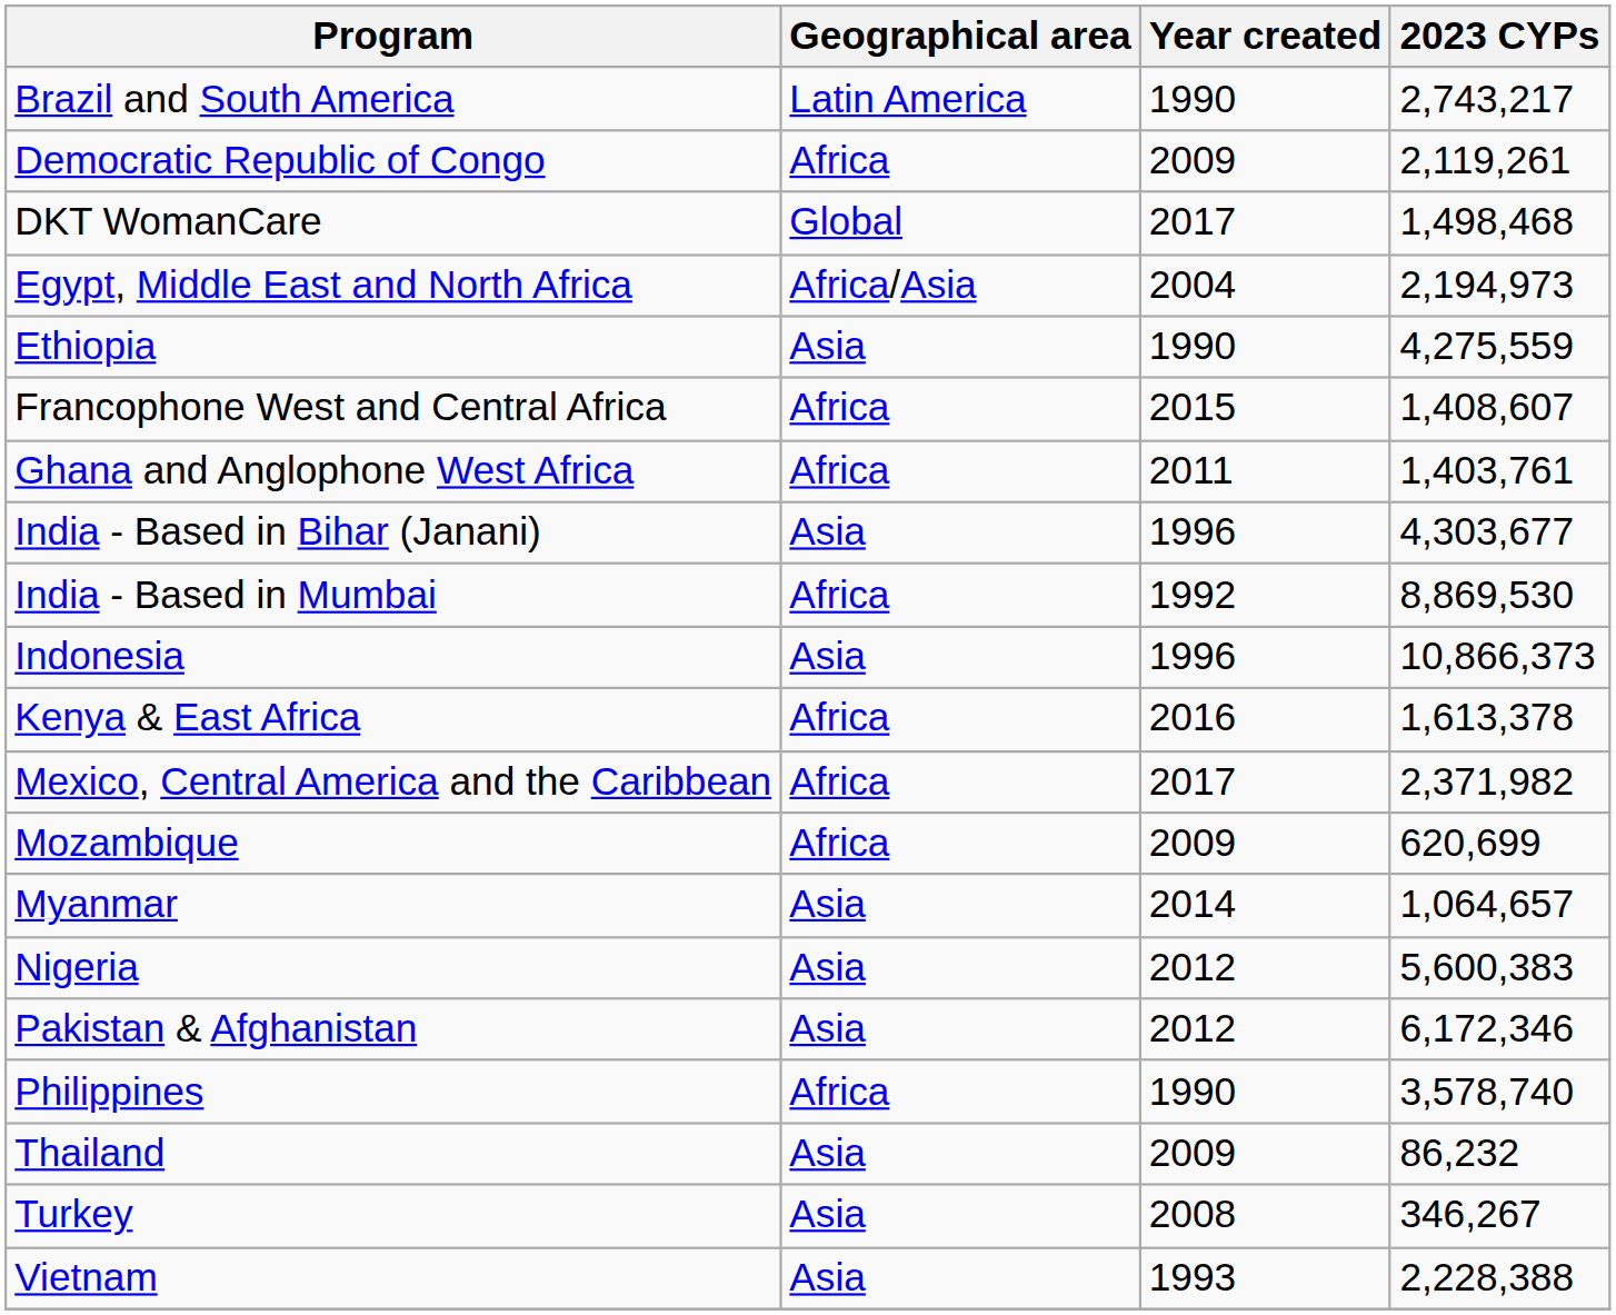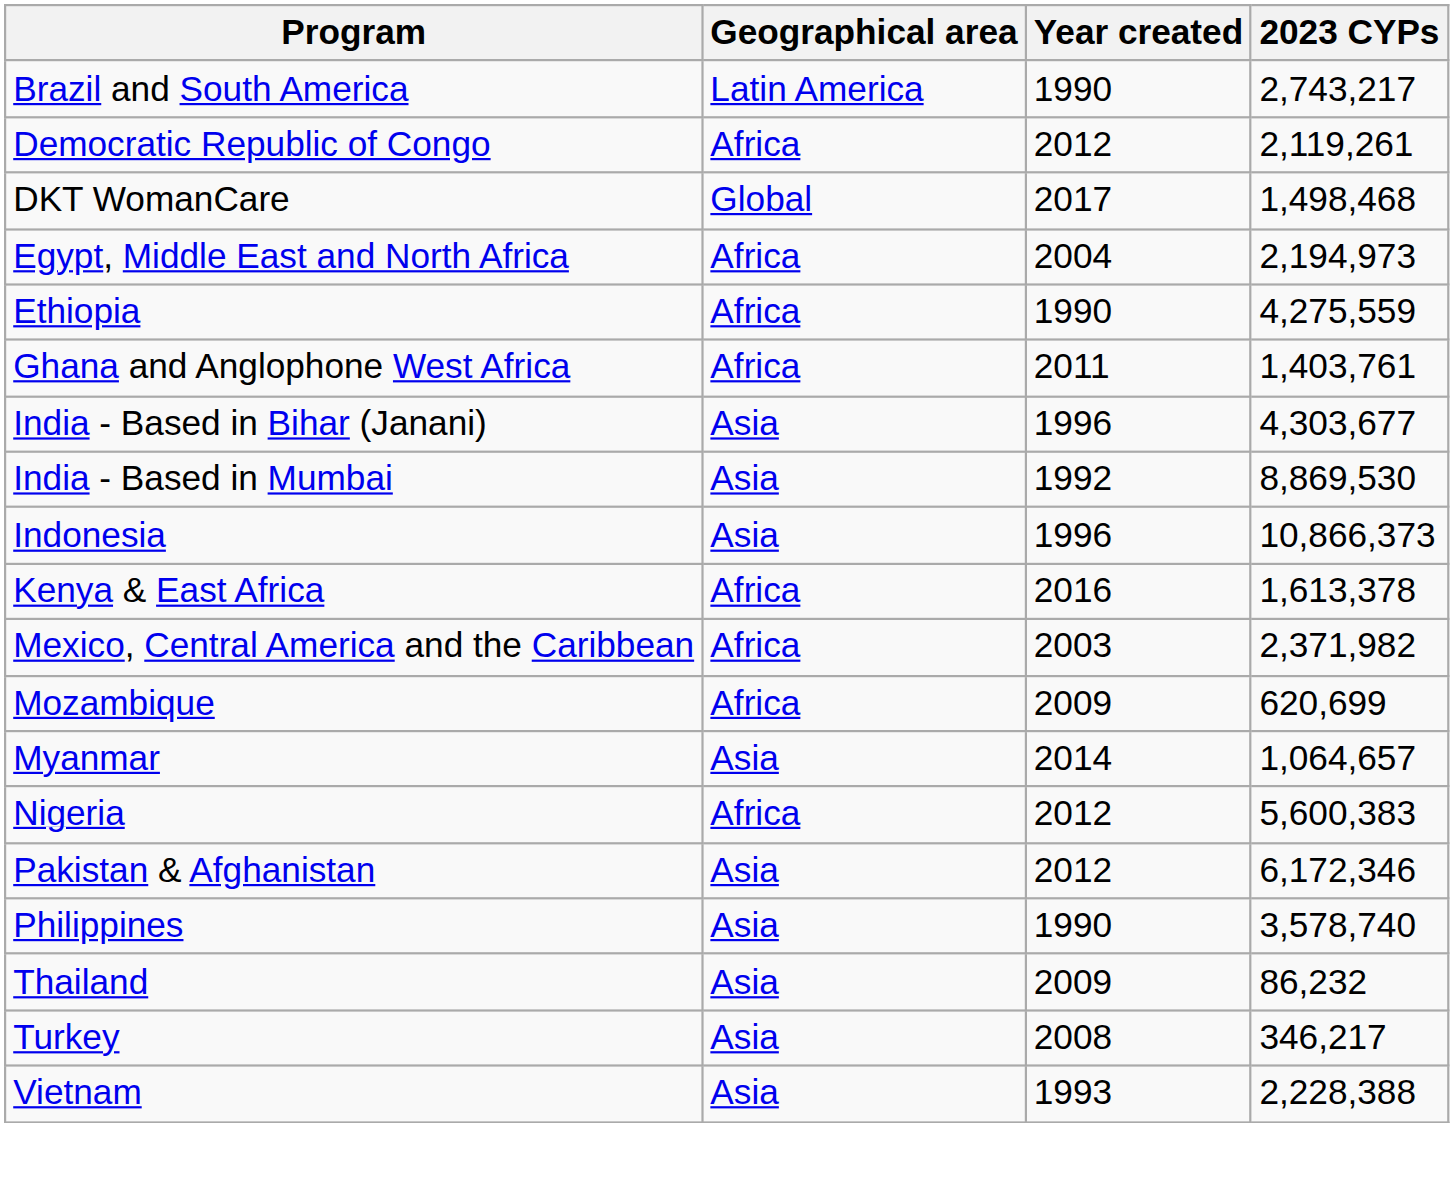 <table class="wikitable sortable">
 <tr>
 <th>Program</th>
 <th>Geographical area</th>
 <th>Year created</th>
 <th>2023 CYPs</th>
 </tr>
 <tr>
 <td><a href='#'>Brazil</a> and <a href='#'>South America</a></td>
 <td><a href='#'>Latin America</a></td>
 <td>1990</td>
 <td>2,743,217</td>
 </tr>
 <tr>
 <td><a href='#'>Democratic Republic of Congo</a></td>
 <td><a href='#'>Africa</a></td>
-<td>2009</td>
+<td>2012</td>
 <td>2,119,261</td>
 </tr>
 <tr>
 <td>DKT WomanCare</td>
 <td><a href='#'>Global</a></td>
 <td>2017</td>
 <td>1,498,468</td>
 </tr>
 <tr>
 <td><a href='#'>Egypt</a>, <a href='#'>Middle East and North Africa</a></td>
-<td><a href='#'>Africa</a>/<a href='#'>Asia</a></td>
+<td><a href='#'>Africa</a></td>
 <td>2004</td>
 <td>2,194,973</td>
 </tr>
 <tr>
 <td><a href='#'>Ethiopia</a></td>
-<td><a href='#'>Asia</a></td>
+<td><a href='#'>Africa</a></td>
 <td>1990</td>
 <td>4,275,559</td>
-</tr>
-<tr>
-<td>Francophone West and Central Africa</td>
-<td><a href='#'>Africa</a></td>
-<td>2015</td>
-<td>1,408,607</td>
 </tr>
 <tr>
 <td><a href='#'>Ghana</a> and Anglophone <a href='#'>West Africa</a></td>
 <td><a href='#'>Africa</a></td>
 <td>2011</td>
 <td>1,403,761</td>
 </tr>
 <tr>
 <td><a href='#'>India</a> - Based in <a href='#'>Bihar</a> (Janani)</td>
 <td><a href='#'>Asia</a></td>
 <td>1996</td>
 <td>4,303,677</td>
 </tr>
 <tr>
 <td><a href='#'>India</a> - Based in <a href='#'>Mumbai</a></td>
-<td><a href='#'>Africa</a></td>
+<td><a href='#'>Asia</a></td>
 <td>1992</td>
 <td>8,869,530</td>
 </tr>
 <tr>
 <td><a href='#'>Indonesia</a></td>
 <td><a href='#'>Asia</a></td>
 <td>1996</td>
 <td>10,866,373</td>
 </tr>
 <tr>
 <td><a href='#'>Kenya</a> & <a href='#'>East Africa</a></td>
 <td><a href='#'>Africa</a></td>
 <td>2016</td>
 <td>1,613,378</td>
 </tr>
 <tr>
 <td><a href='#'>Mexico</a>, <a href='#'>Central America</a> and the <a href='#'>Caribbean</a></td>
 <td><a href='#'>Africa</a></td>
-<td>2017</td>
+<td>2003</td>
 <td>2,371,982</td>
 </tr>
 <tr>
 <td><a href='#'>Mozambique</a></td>
 <td><a href='#'>Africa</a></td>
 <td>2009</td>
 <td>620,699</td>
 </tr>
 <tr>
 <td><a href='#'>Myanmar</a></td>
 <td><a href='#'>Asia</a></td>
 <td>2014</td>
 <td>1,064,657</td>
 </tr>
 <tr>
 <td><a href='#'>Nigeria</a></td>
-<td><a href='#'>Asia</a></td>
+<td><a href='#'>Africa</a></td>
 <td>2012</td>
 <td>5,600,383</td>
 </tr>
 <tr>
 <td><a href='#'>Pakistan</a> & <a href='#'>Afghanistan</a></td>
 <td><a href='#'>Asia</a></td>
 <td>2012</td>
 <td>6,172,346</td>
 </tr>
 <tr>
 <td><a href='#'>Philippines</a></td>
-<td><a href='#'>Africa</a></td>
+<td><a href='#'>Asia</a></td>
 <td>1990</td>
 <td>3,578,740</td>
 </tr>
 <tr>
 <td><a href='#'>Thailand</a></td>
 <td><a href='#'>Asia</a></td>
 <td>2009</td>
 <td>86,232</td>
 </tr>
 <tr>
 <td><a href='#'>Turkey</a></td>
 <td><a href='#'>Asia</a></td>
 <td>2008</td>
-<td>346,267</td>
+<td>346,217</td>
 </tr>
 <tr>
 <td><a href='#'>Vietnam</a></td>
 <td><a href='#'>Asia</a></td>
 <td>1993</td>
 <td>2,228,388</td>
 </tr>
 <tr>
 </tr>
 </table>
